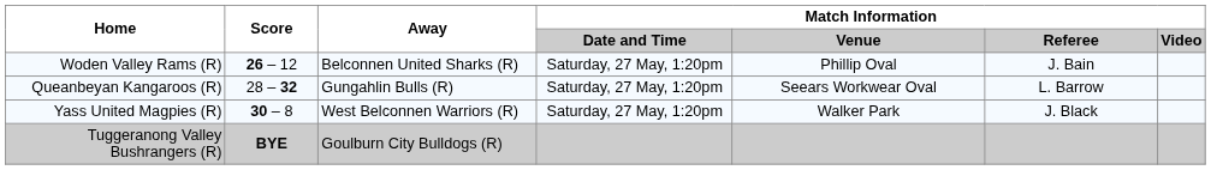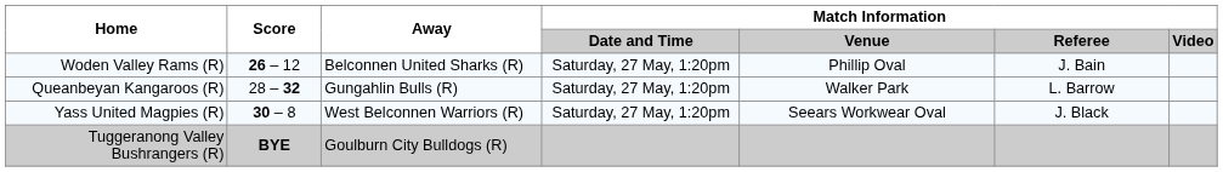 <table border="1" cellpadding="3" cellspacing="0" width="100%" style="border-collapse:collapse;  text-align:center;">
 <tr>
 <th rowspan="2" width="19%">Home</th>
 <th rowspan="2" width="8%">Score</th>
 <th rowspan="2" width="19%">Away</th>
 <th colspan="4">Match Information</th>
 </tr>
 <tr style="background:#CCCCCC">
 <th width="17%">Date and Time</th>
 <th width="22%">Venue</th>
 <th width="50%">Referee</th>
 <th>Video</th>
 </tr>
 <tr style="text-align:center; background:#f5faff;">
 <td align="right">Woden Valley Rams (R) </td>
 <td><strong>26</strong> – 12</td>
 <td align="left"> Belconnen United Sharks (R)</td>
 <td>Saturday, 27 May, 1:20pm</td>
 <td>Phillip Oval</td>
 <td>J. Bain</td>
 <td></td>
 </tr>
 <tr style="text-align:center; background:#f5faff;">
 <td align="right">Queanbeyan Kangaroos (R) </td>
 <td>28 – <strong>32</strong></td>
 <td align="left"> Gungahlin Bulls (R)</td>
 <td>Saturday, 27 May, 1:20pm</td>
-<td>Seears Workwear Oval</td>
+<td>Walker Park</td>
 <td>L. Barrow</td>
 <td></td>
 </tr>
 <tr style="text-align:center; background:#f5faff;">
 <td align="right">Yass United Magpies (R) </td>
 <td><strong>30</strong> – 8</td>
 <td align="left"> West Belconnen Warriors (R)</td>
 <td>Saturday, 27 May, 1:20pm</td>
-<td>Walker Park</td>
+<td>Seears Workwear Oval</td>
 <td>J. Black</td>
 <td></td>
 </tr>
 <tr style="text-align:center; background:#CCCCCC;">
 <td align="right">Tuggeranong Valley Bushrangers (R) </td>
 <td><strong>BYE</strong></td>
 <td align="left"> Goulburn City Bulldogs (R)</td>
 <td></td>
 <td></td>
 <td></td>
 <td></td>
 </tr>
 </table>
